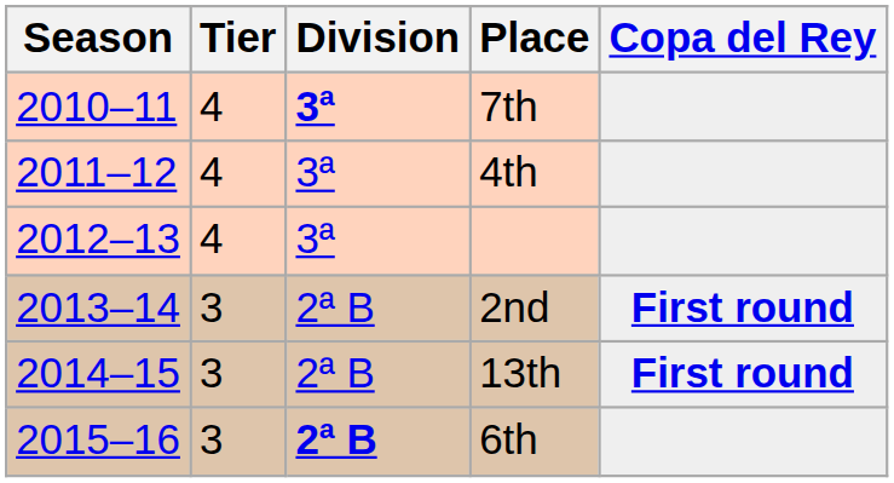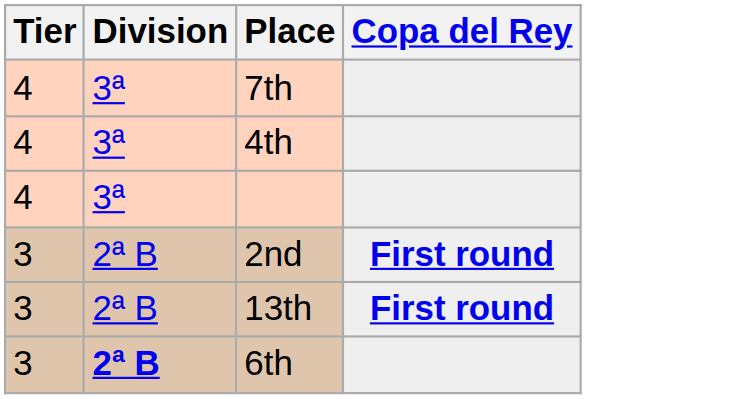 <table class="wikitable">
 <tr style="background:#f0f6fa;">
-<th>Season</th>
 <th>Tier</th>
 <th>Division</th>
 <th>Place</th>
 <th><a href='#'>Copa del Rey</a></th>
 </tr>
 <tr>
-<td style="background:#FFD3BD;"><a href='#'>2010–11</a></td>
 <td style="background:#FFD3BD;">4</td>
-<td style="background:#FFD3BD;"><strong><a href='#'>3ª</a></strong></td>
+<td style="background:#FFD3BD;"><a href='#'>3ª</a></td>
 <td style="background:#FFD3BD;">7th</td>
 <td style="background:#efefef;"></td>
 </tr>
 <tr>
-<td style="background:#FFD3BD;"><a href='#'>2011–12</a></td>
 <td style="background:#FFD3BD;">4</td>
 <td style="background:#FFD3BD;"><a href='#'>3ª</a></td>
 <td style="background:#FFD3BD;">4th</td>
 <td style="background:#efefef;"></td>
 </tr>
 <tr>
-<td style="background:#FFD3BD;"><a href='#'>2012–13</a></td>
 <td style="background:#FFD3BD;">4</td>
 <td style="background:#FFD3BD;"><a href='#'>3ª</a></td>
 <td style="background:#FFD3BD;"></td>
 <td style="background:#efefef;"></td>
 </tr>
 <tr>
-<td style="background:#DEC5AB;"><a href='#'>2013–14</a></td>
 <td style="background:#DEC5AB;">3</td>
 <td style="background:#DEC5AB;"><a href='#'>2ª B</a></td>
 <td style="background:#DEC5AB;">2nd</td>
 <th style="background:#efefef;"><a href='#'>First round</a></th>
 </tr>
 <tr>
-<td style="background:#DEC5AB;"><a href='#'>2014–15</a></td>
 <td style="background:#DEC5AB;">3</td>
 <td style="background:#DEC5AB;"><a href='#'>2ª B</a></td>
 <td style="background:#DEC5AB;">13th</td>
 <th style="background:#efefef;"><a href='#'>First round</a></th>
 </tr>
 <tr>
-<td style="background:#DEC5AB;"><a href='#'>2015–16</a></td>
 <td style="background:#DEC5AB;">3</td>
 <td style="background:#DEC5AB;"><strong><a href='#'>2ª B</a></strong></td>
 <td style="background:#DEC5AB;">6th</td>
 <th style="background:#efefef;"></th>
 </tr>
 </table>
